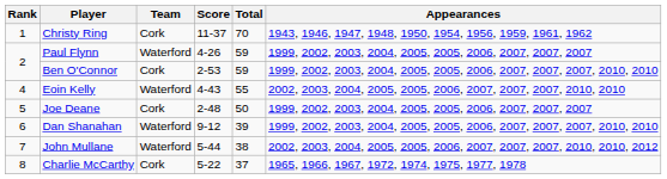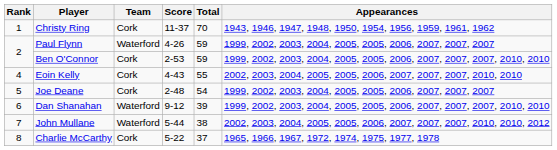 <table class="wikitable">
 <tr>
 <th>Rank</th>
 <th>Player</th>
 <th>Team</th>
 <th>Score</th>
 <th>Total</th>
 <th>Appearances</th>
 </tr>
 <tr>
 <td rowspan=1 align=center>1</td>
 <td><a href='#'>Christy Ring</a></td>
 <td>Cork</td>
 <td>11-37</td>
 <td>70</td>
 <td><a href='#'>1943</a>, <a href='#'>1946</a>, <a href='#'>1947</a>, <a href='#'>1948</a>, <a href='#'>1950</a>, <a href='#'>1954</a>, <a href='#'>1956</a>, <a href='#'>1959</a>, <a href='#'>1961</a>, <a href='#'>1962</a></td>
 </tr>
 <tr>
 <td rowspan=2 align=center>2</td>
 <td><a href='#'>Paul Flynn</a></td>
 <td>Waterford</td>
 <td>4-26</td>
 <td>59</td>
 <td><a href='#'>1999</a>, <a href='#'>2002</a>, <a href='#'>2003</a>, <a href='#'>2004</a>, <a href='#'>2005</a>, <a href='#'>2005</a>, <a href='#'>2006</a>, <a href='#'>2007</a>, <a href='#'>2007</a>, <a href='#'>2007</a></td>
 </tr>
 <tr>
 <td><a href='#'>Ben O'Connor</a></td>
 <td>Cork</td>
 <td>2-53</td>
 <td>59</td>
 <td><a href='#'>1999</a>, <a href='#'>2002</a>, <a href='#'>2003</a>, <a href='#'>2004</a>, <a href='#'>2005</a>, <a href='#'>2005</a>, <a href='#'>2006</a>, <a href='#'>2007</a>, <a href='#'>2007</a>, <a href='#'>2007</a>,  <a href='#'>2010</a>, <a href='#'>2010</a></td>
 </tr>
 <tr>
 <td rowspan=1 align=center>4</td>
 <td><a href='#'>Eoin Kelly</a></td>
-<td>Waterford</td>
+<td>Cork</td>
 <td>4-43</td>
 <td>55</td>
 <td><a href='#'>2002</a>, <a href='#'>2003</a>, <a href='#'>2004</a>, <a href='#'>2005</a>, <a href='#'>2005</a>, <a href='#'>2006</a>, <a href='#'>2007</a>, <a href='#'>2007</a>, <a href='#'>2007</a>,  <a href='#'>2010</a>, <a href='#'>2010</a></td>
 </tr>
 <tr>
 <td rowspan=1 align=center>5</td>
 <td><a href='#'>Joe Deane</a></td>
 <td>Cork</td>
 <td>2-48</td>
-<td>50</td>
+<td>54</td>
 <td><a href='#'>1999</a>, <a href='#'>2002</a>, <a href='#'>2003</a>, <a href='#'>2004</a>, <a href='#'>2005</a>, <a href='#'>2005</a>, <a href='#'>2006</a>, <a href='#'>2007</a>, <a href='#'>2007</a>, <a href='#'>2007</a></td>
 </tr>
 <tr>
 <td rowspan=1 align=center>6</td>
 <td><a href='#'>Dan Shanahan</a></td>
 <td>Waterford</td>
 <td>9-12</td>
 <td>39</td>
 <td><a href='#'>1999</a>, <a href='#'>2002</a>, <a href='#'>2003</a>, <a href='#'>2004</a>, <a href='#'>2005</a>, <a href='#'>2005</a>, <a href='#'>2006</a>, <a href='#'>2007</a>, <a href='#'>2007</a>, <a href='#'>2007</a>,  <a href='#'>2010</a>, <a href='#'>2010</a></td>
 </tr>
 <tr>
 <td rowspan=1 align=center>7</td>
 <td><a href='#'>John Mullane</a></td>
 <td>Waterford</td>
 <td>5-44</td>
 <td>38</td>
 <td><a href='#'>2002</a>, <a href='#'>2003</a>, <a href='#'>2004</a>, <a href='#'>2005</a>, <a href='#'>2005</a>, <a href='#'>2006</a>, <a href='#'>2007</a>, <a href='#'>2007</a>, <a href='#'>2007</a>,  <a href='#'>2010</a>, <a href='#'>2010</a>, <a href='#'>2012</a></td>
 </tr>
 <tr>
 <td rowspan=1 align=center>8</td>
 <td><a href='#'>Charlie McCarthy</a></td>
 <td>Cork</td>
 <td>5-22</td>
 <td>37</td>
 <td><a href='#'>1965</a>, <a href='#'>1966</a>, <a href='#'>1967</a>, <a href='#'>1972</a>, <a href='#'>1974</a>, <a href='#'>1975</a>, <a href='#'>1977</a>, <a href='#'>1978</a></td>
 </tr>
 </table>
